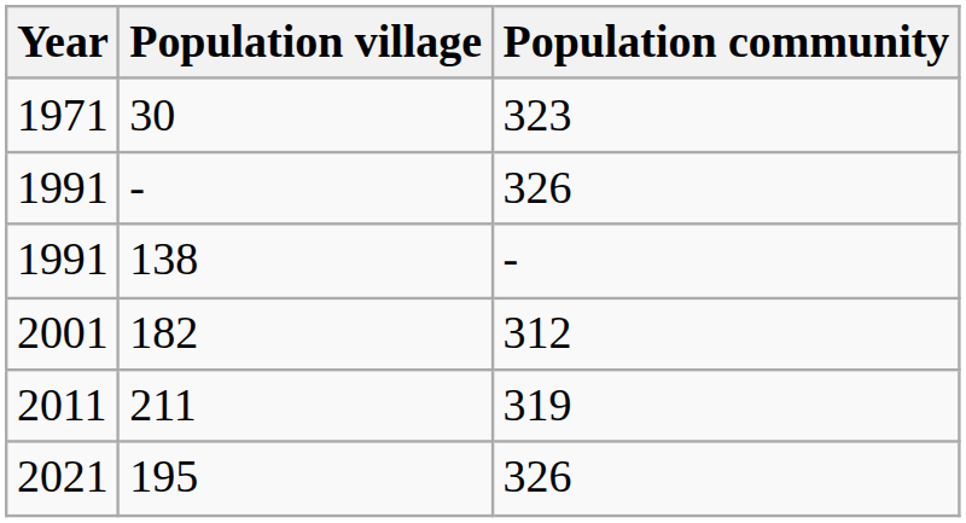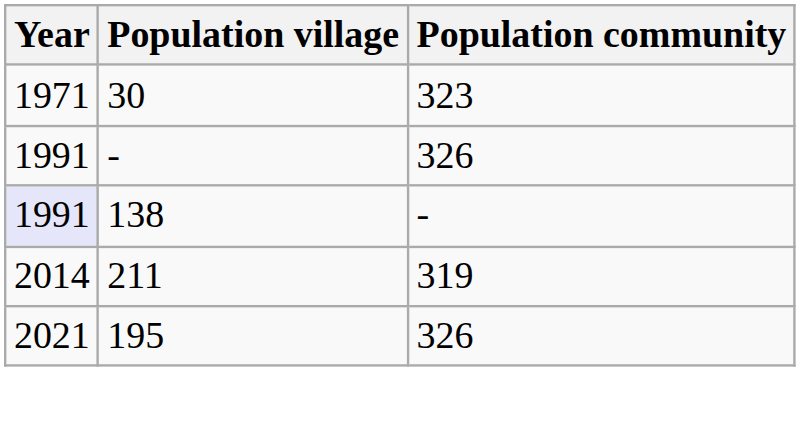 <table class="wikitable">
 <tr>
 <th>Year</th>
 <th>Population village</th>
 <th>Population community</th>
 </tr>
 <tr>
 <td>1971</td>
 <td>30</td>
 <td>323</td>
 </tr>
 <tr>
 <td>1991</td>
 <td>-</td>
 <td>326</td>
 </tr>
 <tr>
-<td>1991</td>
+<td style="background: lavender;">1991</td>
 <td>138</td>
 <td>-</td>
 </tr>
 <tr>
-<td>2001</td>
-<td>182</td>
-<td>312</td>
-</tr>
-<tr>
-<td>2011</td>
+<td>2014</td>
 <td>211</td>
 <td>319</td>
 </tr>
 <tr>
 <td>2021</td>
 <td>195</td>
 <td>326</td>
 </tr>
 </table>
